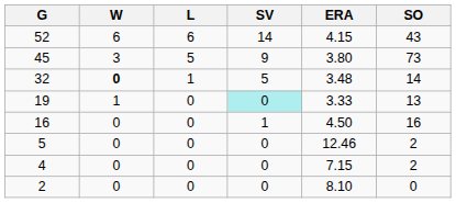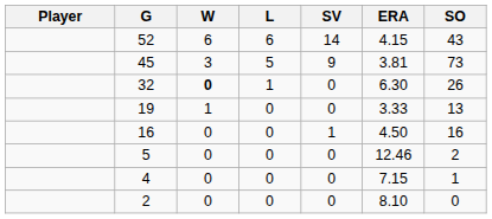 <table class="wikitable sortable">
 <tr>
+<th bgcolor="#DDDDFF" width="16%">Player</th>
 <th bgcolor="#DDDDFF" width="9%">G</th>
 <th bgcolor="#DDDDFF" width="9%">W</th>
 <th bgcolor="#DDDDFF" width="9%">L</th>
 <th bgcolor="#DDDDFF" width="9%">SV</th>
 <th bgcolor="#DDDDFF" width="9%">ERA</th>
 <th bgcolor="#DDDDFF" width="9%">SO</th>
 </tr>
 <tr align="center">
+<td></td>
 <td>52</td>
 <td>6</td>
 <td>6</td>
 <td>14</td>
 <td>4.15</td>
 <td>43</td>
 </tr>
 <tr align="center">
+<td></td>
 <td>45</td>
 <td>3</td>
 <td>5</td>
 <td>9</td>
-<td>3.80</td>
+<td>3.81</td>
 <td>73</td>
 </tr>
 <tr align="center">
+<td></td>
 <td>32</td>
 <td><strong>0</strong></td>
 <td>1</td>
-<td>5</td>
-<td>3.48</td>
-<td>14</td>
+<td>0</td>
+<td>6.30</td>
+<td>26</td>
 </tr>
 <tr align="center">
+<td></td>
 <td>19</td>
 <td>1</td>
 <td>0</td>
-<td style="background: paleturquoise;">0</td>
+<td>0</td>
 <td>3.33</td>
 <td>13</td>
 </tr>
 <tr align="center">
+<td></td>
 <td>16</td>
 <td>0</td>
 <td>0</td>
 <td>1</td>
 <td>4.50</td>
 <td>16</td>
 </tr>
 <tr align="center">
+<td></td>
 <td>5</td>
 <td>0</td>
 <td>0</td>
 <td>0</td>
 <td>12.46</td>
 <td>2</td>
 </tr>
 <tr align="center">
+<td></td>
 <td>4</td>
 <td>0</td>
 <td>0</td>
 <td>0</td>
 <td>7.15</td>
-<td>2</td>
+<td>1</td>
 </tr>
 <tr align="center">
+<td></td>
 <td>2</td>
 <td>0</td>
 <td>0</td>
 <td>0</td>
 <td>8.10</td>
 <td>0</td>
 </tr>
 </table>
